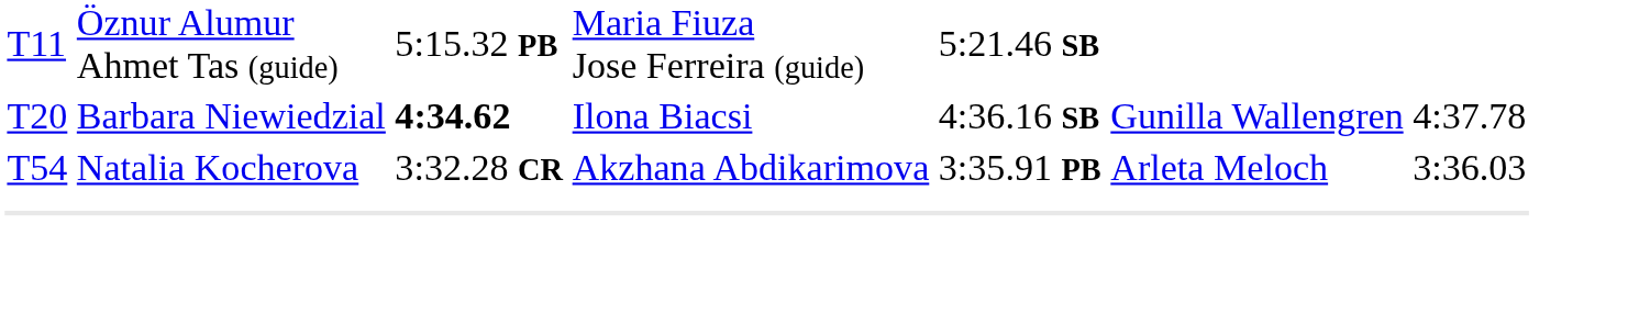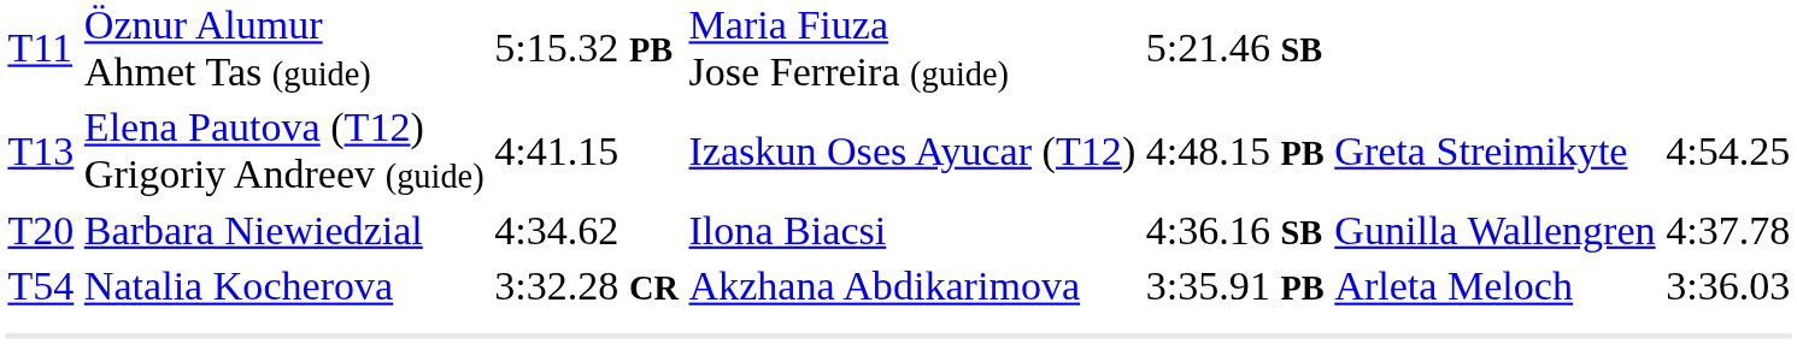 <table>
 <tr>
 <td><a href='#'>T11</a></td>
 <td><a href='#'>Öznur Alumur</a><br>Ahmet Tas <small>(guide)</small><br></td>
 <td>5:15.32 <small><strong>PB</strong></small></td>
 <td><a href='#'>Maria Fiuza</a><br>Jose Ferreira <small>(guide)</small><br></td>
 <td>5:21.46 <small><strong>SB</strong></small></td>
 <td></td>
 <td></td>
 </tr>
 <tr>
+<td><a href='#'>T13</a></td>
+<td><a href='#'>Elena Pautova</a> (<a href='#'>T12</a>)<br>Grigoriy Andreev <small>(guide)</small><br></td>
+<td>4:41.15</td>
+<td><a href='#'>Izaskun Oses Ayucar</a> (<a href='#'>T12</a>)<br></td>
+<td>4:48.15 <small><strong>PB</strong></small></td>
+<td><a href='#'>Greta Streimikyte</a><br></td>
+<td>4:54.25</td>
+</tr>
+<tr>
 <td><a href='#'>T20</a></td>
 <td><a href='#'>Barbara Niewiedzial</a><br></td>
-<td><strong>4:34.62</strong></td>
+<td>4:34.62</td>
 <td><a href='#'>Ilona Biacsi</a><br></td>
 <td>4:36.16 <small><strong>SB</strong></small></td>
 <td><a href='#'>Gunilla Wallengren</a><br></td>
 <td>4:37.78</td>
 </tr>
 <tr>
 <td><a href='#'>T54</a></td>
 <td><a href='#'>Natalia Kocherova</a><br></td>
 <td>3:32.28  <small><strong>CR</strong></small></td>
 <td><a href='#'>Akzhana Abdikarimova</a><br></td>
 <td>3:35.91 <small><strong>PB</strong></small></td>
 <td><a href='#'>Arleta Meloch</a><br></td>
 <td>3:36.03</td>
 </tr>
 <tr>
 <td colspan=7></td>
 </tr>
 <tr>
 </tr>
 <tr bgcolor= e8e8e8>
 <td colspan=7></td>
 </tr>
 </table>
